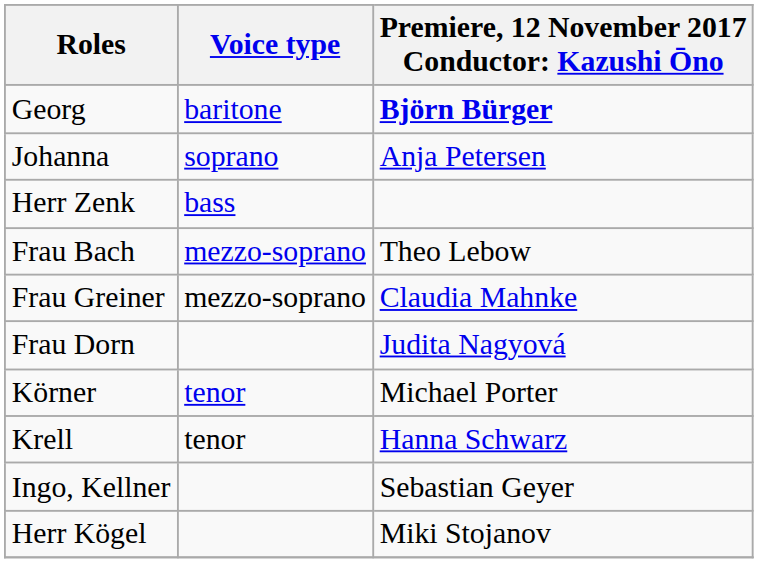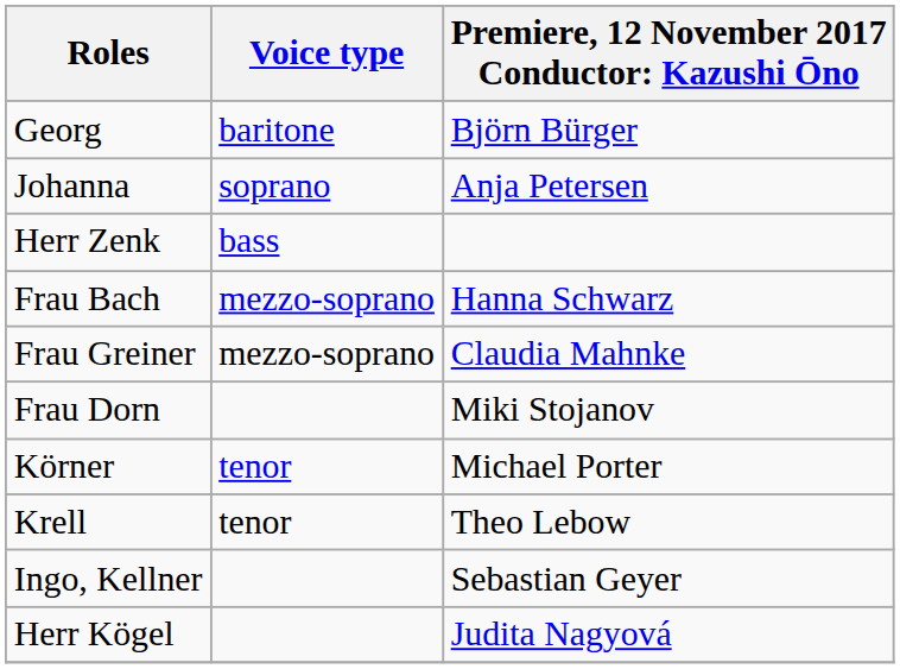 <table class="wikitable">
 <tr>
 <th>Roles</th>
 <th><a href='#'>Voice type</a></th>
 <th>Premiere, 12 November 2017<br>Conductor: <a href='#'>Kazushi Ōno</a></th>
 </tr>
 <tr>
 <td>Georg</td>
 <td><a href='#'>baritone</a></td>
-<td><strong><a href='#'>Björn Bürger</a></strong></td>
+<td><a href='#'>Björn Bürger</a></td>
 </tr>
 <tr>
 <td>Johanna</td>
 <td><a href='#'>soprano</a></td>
 <td><a href='#'>Anja Petersen</a></td>
 </tr>
 <tr>
 <td>Herr Zenk</td>
 <td><a href='#'>bass</a></td>
 <td></td>
 </tr>
 <tr>
 <td>Frau Bach</td>
 <td><a href='#'>mezzo-soprano</a></td>
-<td>Theo Lebow</td>
+<td><a href='#'>Hanna Schwarz</a></td>
 </tr>
 <tr>
 <td>Frau Greiner</td>
 <td>mezzo-soprano</td>
 <td><a href='#'>Claudia Mahnke</a></td>
 </tr>
 <tr>
 <td>Frau Dorn</td>
 <td></td>
-<td><a href='#'>Judita Nagyová</a></td>
+<td>Miki Stojanov</td>
 </tr>
 <tr>
 <td>Körner</td>
 <td><a href='#'>tenor</a></td>
 <td>Michael Porter</td>
 </tr>
 <tr>
 <td>Krell</td>
 <td>tenor</td>
-<td><a href='#'>Hanna Schwarz</a></td>
+<td>Theo Lebow</td>
 </tr>
 <tr>
 <td>Ingo, Kellner</td>
 <td></td>
 <td>Sebastian Geyer</td>
 </tr>
 <tr>
 <td>Herr Kögel</td>
 <td></td>
-<td>Miki Stojanov</td>
+<td><a href='#'>Judita Nagyová</a></td>
 </tr>
 <tr>
 </tr>
 </table>
